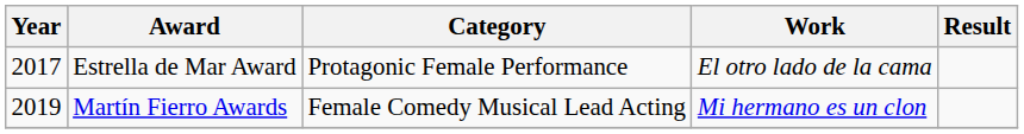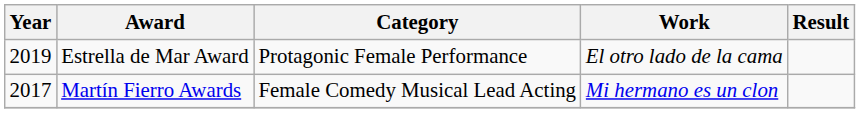 <table class="wikitable" style="font-size: 90%;">
 <tr>
 <th>Year</th>
 <th>Award</th>
 <th>Category</th>
 <th>Work</th>
 <th>Result</th>
 </tr>
 <tr>
-<td>2017</td>
+<td>2019</td>
 <td>Estrella de Mar Award</td>
 <td>Protagonic Female Performance</td>
 <td><em>El otro lado de la cama</em></td>
 <td></td>
 </tr>
 <tr>
-<td>2019</td>
+<td>2017</td>
 <td><a href='#'>Martín Fierro Awards</a></td>
 <td>Female Comedy Musical Lead Acting</td>
 <td><em><a href='#'>Mi hermano es un clon</a></em></td>
 <td></td>
 </tr>
 <tr>
 </tr>
 </table>
